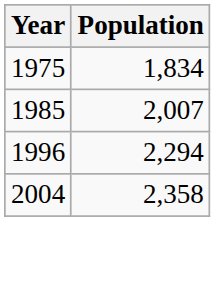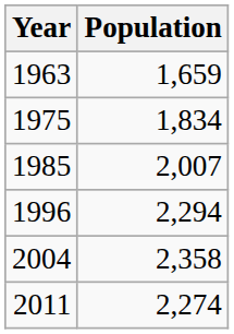 <table class="wikitable" style="line-height:1.1em;">
 <tr>
 <th>Year</th>
 <th>Population</th>
+</tr>
+<tr align="right">
+<td>1963</td>
+<td>1,659</td>
 </tr>
 <tr align="right">
 <td>1975</td>
 <td>1,834</td>
 </tr>
 <tr align="right">
 <td>1985</td>
 <td>2,007</td>
 </tr>
 <tr align="right">
 <td>1996</td>
 <td>2,294</td>
 </tr>
 <tr align="right">
 <td>2004</td>
 <td>2,358</td>
 </tr>
+<tr align="right">
+<td>2011</td>
+<td>2,274</td>
+</tr>
 </table>
